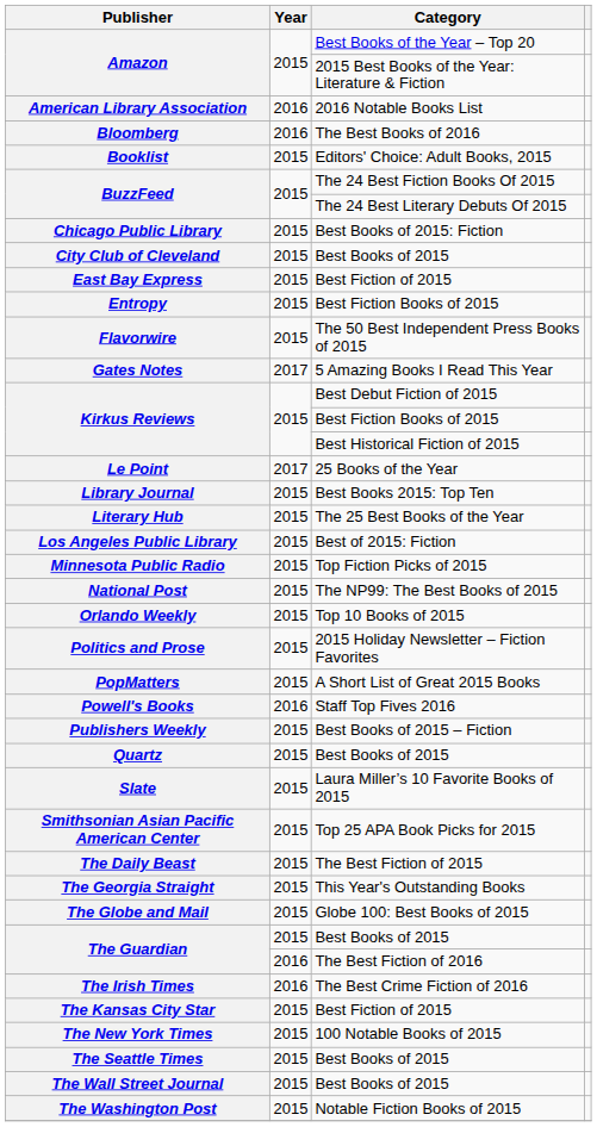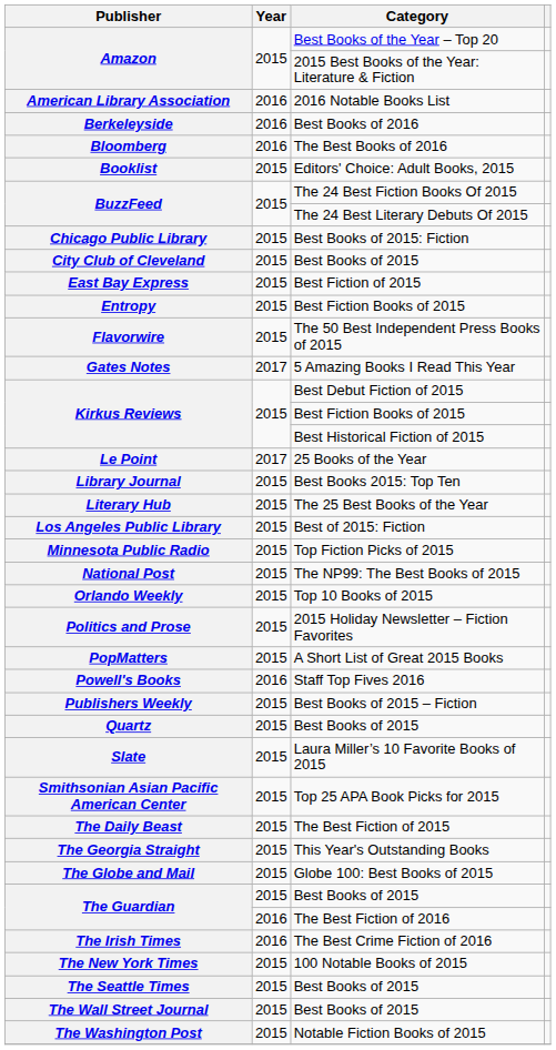 <table class="wikitable sortable plainrowheaders">
 <tr>
 <th scope="col">Publisher</th>
 <th scope="col">Year</th>
 <th scope="col">Category</th>
 <th scope="col" class="unsortable"></th>
 </tr>
 <tr>
 <th scope="row" rowspan="2"><em><a href='#'>Amazon</a></em></th>
 <td style="text-align:center;" rowspan="2">2015</td>
 <td><a href='#'>Best Books of the Year</a> – Top 20</td>
 <td style="text-align:center;"></td>
 </tr>
 <tr>
 <td>2015 Best Books of the Year: Literature & Fiction</td>
 <td style="text-align:center;"></td>
 </tr>
 <tr>
 <th scope="row"><em><a href='#'>American Library Association</a></em></th>
 <td style="text-align:center;">2016</td>
 <td>2016 Notable Books List</td>
+<td style="text-align:center;"></td>
+</tr>
+<tr>
+<th scope="row"><em><a href='#'>Berkeleyside</a></em></th>
+<td style="text-align:center;">2016</td>
+<td>Best Books of 2016</td>
 <td style="text-align:center;"></td>
 </tr>
 <tr>
 <th scope="row"><em><a href='#'>Bloomberg</a></em></th>
 <td style="text-align:center;">2016</td>
 <td>The Best Books of 2016</td>
 <td style="text-align:center;"></td>
 </tr>
 <tr>
 <th scope="row"><em><a href='#'>Booklist</a></em></th>
 <td style="text-align:center;">2015</td>
 <td>Editors' Choice: Adult Books, 2015</td>
 <td style="text-align:center;"></td>
 </tr>
 <tr>
 <th scope="row" rowspan="2"><em><a href='#'>BuzzFeed</a></em></th>
 <td style="text-align:center;" rowspan="2">2015</td>
 <td>The 24 Best Fiction Books Of 2015</td>
 <td style="text-align:center;"></td>
 </tr>
 <tr>
 <td>The 24 Best Literary Debuts Of 2015</td>
 <td style="text-align:center;"></td>
 </tr>
 <tr>
 <th scope="row"><em><a href='#'>Chicago Public Library</a></em></th>
 <td style="text-align:center;">2015</td>
 <td>Best Books of 2015: Fiction</td>
 <td style="text-align:center;"></td>
 </tr>
 <tr>
 <th scope="row"><em><a href='#'>City Club of Cleveland</a></em></th>
 <td style="text-align:center;">2015</td>
 <td>Best Books of 2015</td>
 <td style="text-align:center;"></td>
 </tr>
 <tr>
 <th scope="row"><em><a href='#'>East Bay Express</a></em></th>
 <td style="text-align:center;">2015</td>
 <td>Best Fiction of 2015</td>
 <td style="text-align:center;"></td>
 </tr>
 <tr>
 <th scope="row"><em><a href='#'>Entropy</a></em></th>
 <td style="text-align:center;">2015</td>
 <td>Best Fiction Books of 2015</td>
 <td style="text-align:center;"></td>
 </tr>
 <tr>
 <th scope="row"><em><a href='#'>Flavorwire</a></em></th>
 <td style="text-align:center;">2015</td>
 <td>The 50 Best Independent Press Books of 2015</td>
 <td style="text-align:center;"></td>
 </tr>
 <tr>
 <th scope="row"><em><a href='#'>Gates Notes</a></em></th>
 <td style="text-align:center;">2017</td>
 <td>5 Amazing Books I Read This Year</td>
 <td style="text-align:center;"></td>
 </tr>
 <tr>
 <th scope="row" rowspan="3"><em><a href='#'>Kirkus Reviews</a></em></th>
 <td style="text-align:center;" rowspan="3">2015</td>
 <td>Best Debut Fiction of 2015</td>
 <td style="text-align:center;"></td>
 </tr>
 <tr>
 <td>Best Fiction Books of 2015</td>
 <td style="text-align:center;"></td>
 </tr>
 <tr>
 <td>Best Historical Fiction of 2015</td>
 <td style="text-align:center;"></td>
 </tr>
 <tr>
 <th scope="row"><em><a href='#'>Le Point</a></em></th>
 <td style="text-align:center;">2017</td>
 <td>25 Books of the Year</td>
 <td style="text-align:center;"></td>
 </tr>
 <tr>
 <th scope="row"><em><a href='#'>Library Journal</a></em></th>
 <td style="text-align:center;">2015</td>
 <td>Best Books 2015: Top Ten</td>
 <td style="text-align:center;"></td>
 </tr>
 <tr>
 <th scope="row"><em><a href='#'>Literary Hub</a></em></th>
 <td style="text-align:center;">2015</td>
 <td>The 25 Best Books of the Year</td>
 <td style="text-align:center;"></td>
 </tr>
 <tr>
 <th scope="row"><em><a href='#'>Los Angeles Public Library</a></em></th>
 <td style="text-align:center;">2015</td>
 <td>Best of 2015: Fiction</td>
 <td style="text-align:center;"></td>
 </tr>
 <tr>
 <th scope="row"><em><a href='#'>Minnesota Public Radio</a></em></th>
 <td style="text-align:center;">2015</td>
 <td>Top Fiction Picks of 2015</td>
 <td style="text-align:center;"></td>
 </tr>
 <tr>
 <th scope="row"><em><a href='#'>National Post</a></em></th>
 <td style="text-align:center;">2015</td>
 <td>The NP99: The Best Books of 2015</td>
 <td style="text-align:center;"></td>
 </tr>
 <tr>
 <th scope="row"><em><a href='#'>Orlando Weekly</a></em></th>
 <td style="text-align:center;">2015</td>
 <td>Top 10 Books of 2015</td>
 <td style="text-align:center;"></td>
 </tr>
 <tr>
 <th scope="row"><em><a href='#'>Politics and Prose</a></em></th>
 <td style="text-align:center;">2015</td>
 <td>2015 Holiday Newsletter – Fiction Favorites</td>
 <td style="text-align:center;"></td>
 </tr>
 <tr>
 <th scope="row"><em><a href='#'>PopMatters</a></em></th>
 <td style="text-align:center;">2015</td>
 <td>A Short List of Great 2015 Books</td>
 <td style="text-align:center;"></td>
 </tr>
 <tr>
 <th scope="row"><em><a href='#'>Powell's Books</a></em></th>
 <td style="text-align:center;">2016</td>
 <td>Staff Top Fives 2016</td>
 <td style="text-align:center;"></td>
 </tr>
 <tr>
 <th scope="row"><em><a href='#'>Publishers Weekly</a></em></th>
 <td style="text-align:center;">2015</td>
 <td>Best Books of 2015 – Fiction</td>
 <td style="text-align:center;"></td>
 </tr>
 <tr>
 <th scope="row"><em><a href='#'>Quartz</a></em></th>
 <td style="text-align:center;">2015</td>
 <td>Best Books of 2015</td>
 <td style="text-align:center;"></td>
 </tr>
 <tr>
 <th scope="row"><em><a href='#'>Slate</a></em></th>
 <td style="text-align:center;">2015</td>
 <td>Laura Miller’s 10 Favorite Books of 2015</td>
 <td style="text-align:center;"></td>
 </tr>
 <tr>
 <th scope="row"><em><a href='#'>Smithsonian Asian Pacific American Center</a></em></th>
 <td style="text-align:center;">2015</td>
 <td>Top 25 APA Book Picks for 2015</td>
 <td style="text-align:center;"></td>
 </tr>
 <tr>
 <th scope="row"><em><a href='#'>The Daily Beast</a></em></th>
 <td style="text-align:center;">2015</td>
 <td>The Best Fiction of 2015</td>
 <td style="text-align:center;"></td>
 </tr>
 <tr>
 <th scope="row"><em><a href='#'>The Georgia Straight</a></em></th>
 <td style="text-align:center;">2015</td>
 <td>This Year's Outstanding Books</td>
 <td style="text-align:center;"></td>
 </tr>
 <tr>
 <th scope="row"><em><a href='#'>The Globe and Mail</a></em></th>
 <td style="text-align:center;">2015</td>
 <td>Globe 100: Best Books of 2015</td>
 <td style="text-align:center;"></td>
 </tr>
 <tr>
 <th scope="row"  rowspan="2"><em><a href='#'>The Guardian</a></em></th>
 <td style="text-align:center;">2015</td>
 <td>Best Books of 2015</td>
 <td style="text-align:center;"></td>
 </tr>
 <tr>
 <td style="text-align:center;">2016</td>
 <td>The Best Fiction of 2016</td>
 <td style="text-align:center;"></td>
 </tr>
 <tr>
 <th scope="row"><em><a href='#'>The Irish Times</a></em></th>
 <td style="text-align:center;">2016</td>
 <td>The Best Crime Fiction of 2016</td>
 <td style="text-align:center;"></td>
 </tr>
 <tr>
-<th scope="row"><em><a href='#'>The Kansas City Star</a></em></th>
-<td style="text-align:center;">2015</td>
-<td>Best Fiction of 2015</td>
-<td style="text-align:center;"></td>
-</tr>
-<tr>
 <th scope="row"><em><a href='#'>The New York Times</a></em></th>
 <td style="text-align:center;">2015</td>
 <td>100 Notable Books of 2015</td>
 <td style="text-align:center;"></td>
 </tr>
 <tr>
 <th scope="row"><em><a href='#'>The Seattle Times</a></em></th>
 <td style="text-align:center;">2015</td>
 <td>Best Books of 2015</td>
 <td style="text-align:center;"></td>
 </tr>
 <tr>
 <th scope="row"><em><a href='#'>The Wall Street Journal</a></em></th>
 <td style="text-align:center;">2015</td>
 <td>Best Books of 2015</td>
 <td style="text-align:center;"></td>
 </tr>
 <tr>
 <th scope="row"><em><a href='#'>The Washington Post</a></em></th>
 <td style="text-align:center;">2015</td>
 <td>Notable Fiction Books of 2015</td>
 <td style="text-align:center;"></td>
 </tr>
 <tr>
 </tr>
 </table>
